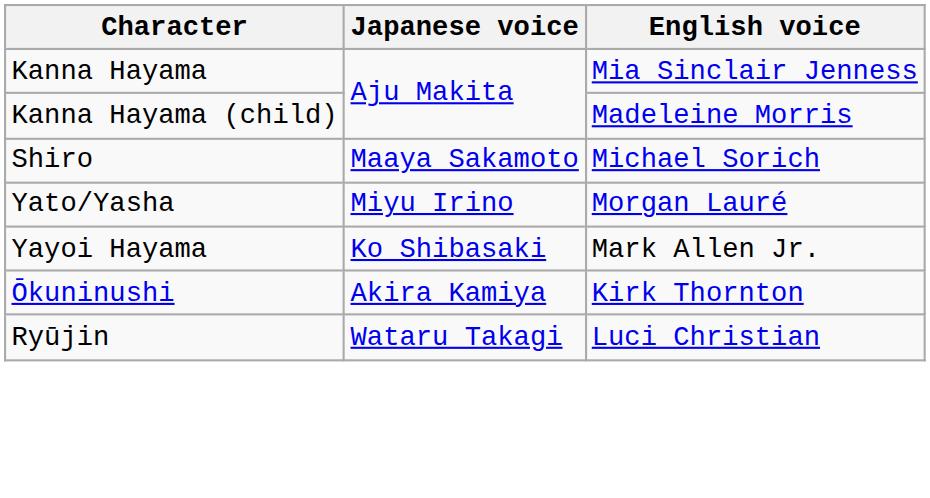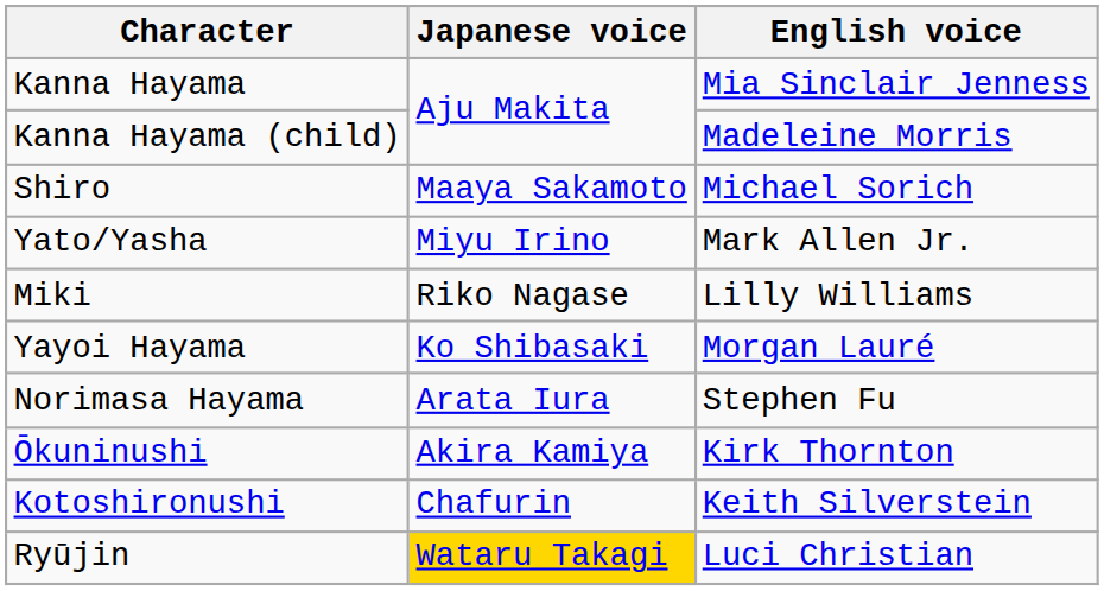 <table class="wikitable">
 <tr>
 <th>Character</th>
 <th>Japanese voice</th>
 <th>English voice</th>
 </tr>
 <tr>
 <td>Kanna Hayama</td>
 <td rowspan="2"><a href='#'>Aju Makita</a></td>
 <td><a href='#'>Mia Sinclair Jenness</a></td>
 </tr>
 <tr>
 <td>Kanna Hayama (child)</td>
 <td><a href='#'>Madeleine Morris</a></td>
 </tr>
 <tr>
 <td>Shiro</td>
 <td><a href='#'>Maaya Sakamoto</a></td>
 <td><a href='#'>Michael Sorich</a></td>
 </tr>
 <tr>
 <td>Yato/Yasha</td>
 <td><a href='#'>Miyu Irino</a></td>
-<td><a href='#'>Morgan Lauré</a></td>
+<td>Mark Allen Jr.</td>
+</tr>
+<tr>
+<td>Miki</td>
+<td>Riko Nagase</td>
+<td>Lilly Williams</td>
 </tr>
 <tr>
 <td>Yayoi Hayama</td>
 <td><a href='#'>Ko Shibasaki</a></td>
-<td>Mark Allen Jr.</td>
+<td><a href='#'>Morgan Lauré</a></td>
+</tr>
+<tr>
+<td>Norimasa Hayama</td>
+<td><a href='#'>Arata Iura</a></td>
+<td>Stephen Fu</td>
 </tr>
 <tr>
 <td><a href='#'>Ōkuninushi</a></td>
 <td><a href='#'>Akira Kamiya</a></td>
 <td><a href='#'>Kirk Thornton</a></td>
 </tr>
 <tr>
+<td><a href='#'>Kotoshironushi</a></td>
+<td><a href='#'>Chafurin</a></td>
+<td><a href='#'>Keith Silverstein</a></td>
+</tr>
+<tr>
 <td>Ryūjin</td>
-<td><a href='#'>Wataru Takagi</a></td>
+<td style="background: gold;"><a href='#'>Wataru Takagi</a></td>
 <td><a href='#'>Luci Christian</a></td>
 </tr>
 </table>
